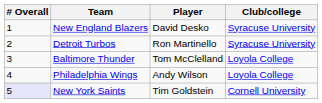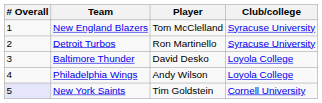 <table class="wikitable">
 <tr>
 <th># Overall</th>
 <th>Team</th>
 <th>Player</th>
 <th>Club/college</th>
 </tr>
 <tr>
 <td>1</td>
 <td><a href='#'>New England Blazers</a></td>
-<td>David Desko</td>
+<td>Tom McClelland</td>
 <td><a href='#'>Syracuse University</a></td>
 </tr>
 <tr>
 <td>2</td>
 <td><a href='#'>Detroit Turbos</a></td>
 <td>Ron Martinello</td>
 <td><a href='#'>Syracuse University</a></td>
 </tr>
 <tr>
 <td>3</td>
 <td><a href='#'>Baltimore Thunder</a></td>
-<td>Tom McClelland</td>
+<td>David Desko</td>
 <td><a href='#'>Loyola College</a></td>
 </tr>
 <tr>
 <td>4</td>
 <td><a href='#'>Philadelphia Wings</a></td>
 <td>Andy Wilson</td>
 <td><a href='#'>Loyola College</a></td>
 </tr>
 <tr>
 <td style="background: lavender;">5</td>
 <td><a href='#'>New York Saints</a></td>
 <td>Tim Goldstein</td>
 <td><a href='#'>Cornell University</a></td>
 </tr>
 </table>
